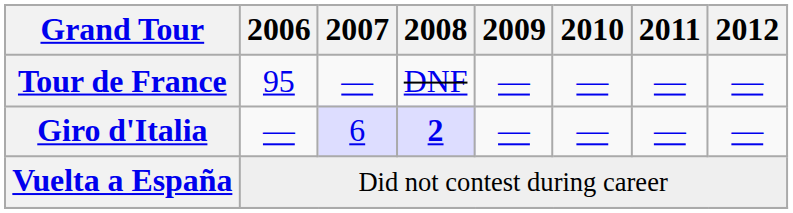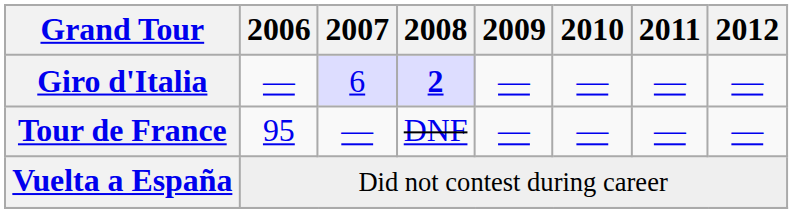 <table class="wikitable plainrowheaders">
 <tr>
 <th scope="col"><a href='#'>Grand Tour</a></th>
 <th scope="col">2006</th>
 <th scope="col">2007</th>
 <th scope="col">2008</th>
 <th scope="col">2009</th>
 <th scope="col">2010</th>
 <th scope="col">2011</th>
 <th scope="col">2012</th>
 </tr>
 <tr style="text-align:center;">
-<th scope="row"> <a href='#'>Tour de France</a></th>
-<td><a href='#'>95</a></td>
+<th scope="row"> <a href='#'>Giro d'Italia</a></th>
 <td><a href='#'>—</a></td>
-<td><s><a href='#'>DNF</a></s></td>
+<td style="background:#ddddff;"><a href='#'>6</a></td>
+<td style="background:#ddddff;"><strong><a href='#'>2</a></strong></td>
 <td><a href='#'>—</a></td>
 <td><a href='#'>—</a></td>
 <td><a href='#'>—</a></td>
 <td><a href='#'>—</a></td>
 </tr>
 <tr style="text-align:center;">
-<th scope="row"> <a href='#'>Giro d'Italia</a></th>
+<th scope="row"> <a href='#'>Tour de France</a></th>
+<td><a href='#'>95</a></td>
 <td><a href='#'>—</a></td>
-<td style="background:#ddddff;"><a href='#'>6</a></td>
-<td style="background:#ddddff;"><strong><a href='#'>2</a></strong></td>
+<td><s><a href='#'>DNF</a></s></td>
 <td><a href='#'>—</a></td>
 <td><a href='#'>—</a></td>
 <td><a href='#'>—</a></td>
 <td><a href='#'>—</a></td>
 </tr>
 <tr style="text-align:center;">
 <th scope="row"> <a href='#'>Vuelta a España</a></th>
 <td style="text-align:center; background:#efefef;" colspan=7><small>Did not contest during career</small></td>
 </tr>
 <tr>
 </tr>
 </table>
